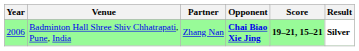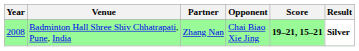 <table class="sortable wikitable" style="font-size: 90%;">
 <tr>
 <th>Year</th>
 <th>Venue</th>
 <th>Partner</th>
 <th>Opponent</th>
 <th>Score</th>
 <th>Result</th>
 </tr>
 <tr style="background:#98FB98">
-<td align="center"><a href='#'>2006</a></td>
+<td align="center"><a href='#'>2008</a></td>
 <td align="left"><a href='#'>Badminton Hall Shree Shiv Chhatrapati</a>,<br><a href='#'>Pune</a>, <a href='#'>India</a></td>
 <td align="left"> <a href='#'>Zhang Nan</a></td>
-<td align="left"><strong> <a href='#'>Chai Biao</a> <br>  <a href='#'>Xie Jing</a></strong></td>
+<td align="left"> <a href='#'>Chai Biao</a> <br>  <a href='#'>Xie Jing</a></td>
 <td align="left"><strong>19–21, 15–21</strong></td>
 <td style="text-align:left; background:white"> <strong>Silver</strong></td>
 </tr>
 </table>
